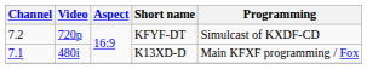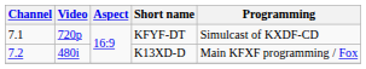 <table class="wikitable">
 <tr>
 <th><a href='#'>Channel</a></th>
 <th><a href='#'>Video</a></th>
 <th><a href='#'>Aspect</a></th>
 <th>Short name</th>
 <th>Programming</th>
 </tr>
 <tr>
-<td>7.2</td>
+<td>7.1</td>
 <td><a href='#'>720p</a></td>
 <td rowspan=2><a href='#'>16:9</a></td>
 <td>KFYF-DT</td>
 <td>Simulcast of KXDF-CD</td>
 </tr>
 <tr>
-<td><a href='#'>7.1</a></td>
+<td><a href='#'>7.2</a></td>
 <td><a href='#'>480i</a></td>
 <td>K13XD-D</td>
 <td>Main KFXF programming / <a href='#'>Fox</a></td>
 </tr>
 <tr>
 </tr>
 </table>
